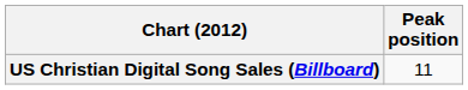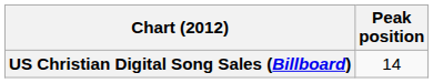 <table class="wikitable sortable plainrowheaders" style="text-align:center">
 <tr>
 <th scope="col">Chart (2012)</th>
 <th scope="col">Peak<br>position</th>
 </tr>
 <tr>
 <th scope="row">US Christian Digital Song Sales (<em><a href='#'>Billboard</a></em>)</th>
-<td align="center">11</td>
+<td align="center">14</td>
 </tr>
 </table>
